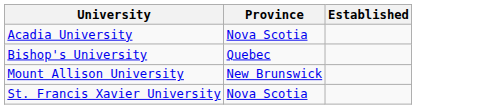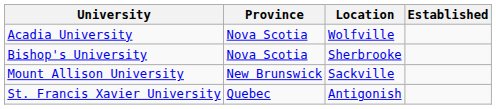 <table class="wikitable sortable">
 <tr>
 <th>University</th>
 <th>Province</th>
+<th>Location</th>
 <th>Established</th>
 </tr>
 <tr>
 <td><a href='#'>Acadia University</a></td>
 <td><a href='#'>Nova Scotia</a></td>
+<td><a href='#'>Wolfville</a></td>
 <td></td>
 </tr>
 <tr>
 <td><a href='#'>Bishop's University</a></td>
-<td><a href='#'>Quebec</a></td>
+<td><a href='#'>Nova Scotia</a></td>
+<td><a href='#'>Sherbrooke</a></td>
 <td></td>
 </tr>
 <tr>
 <td><a href='#'>Mount Allison University</a></td>
 <td><a href='#'>New Brunswick</a></td>
+<td><a href='#'>Sackville</a></td>
 <td></td>
 </tr>
 <tr>
 <td><a href='#'>St. Francis Xavier University</a></td>
-<td><a href='#'>Nova Scotia</a></td>
+<td><a href='#'>Quebec</a></td>
+<td><a href='#'>Antigonish</a></td>
 <td></td>
 </tr>
 </table>
